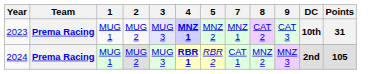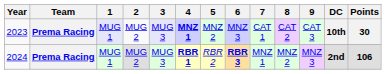 <table class="wikitable" style="text-align:center; font-size:85%;">
 <tr>
 <th>Year</th>
 <th>Team</th>
 <th>1</th>
 <th>2</th>
 <th>3</th>
 <th>4</th>
 <th>5</th>
+<th>6</th>
 <th>7</th>
 <th>8</th>
 <th>9</th>
 <th>DC</th>
 <th>Points</th>
 </tr>
 <tr>
 <td><a href='#'>2023</a></td>
 <th nowrap><a href='#'>Prema Racing</a></th>
-<td><a href='#'>MUG<br>1</a></td>
+<td style="background: lavender;"><a href='#'>MUG<br>1</a></td>
 <td><a href='#'>MUG<br>2</a></td>
 <td style="background: lavender;"><a href='#'>MUG<br>3</a></td>
 <td style="background:#CFCFFF;"><strong><a href='#'>MNZ<br>1</a></strong><br></td>
 <td style="background:#DFFFDF;"><a href='#'>MNZ<br>2</a><br></td>
-<td style="background:#DFFFDF;"><a href='#'>MNZ<br>1</a><br></td>
+<td style="background:#CFCFFF;"><a href='#'>MNZ<br>3</a><br></td>
+<td style="background:#DFFFDF;"><a href='#'>CAT<br>1</a><br></td>
 <td style="background:#EFCFFF;"><a href='#'>CAT<br>2</a><br></td>
 <td style="background:#DFFFDF;"><a href='#'>CAT<br>3</a><br></td>
 <th>10th</th>
-<th>31</th>
+<th>30</th>
 </tr>
 <tr>
 <td><a href='#'>2024</a></td>
 <th nowrap><a href='#'>Prema Racing</a></th>
 <td style="background:#DFFFDF;"><a href='#'>MUG<br>1</a><br></td>
 <td style="background:#DFDFDF;"><a href='#'>MUG<br>2</a><br></td>
 <td style="background:#DFFFDF;"><a href='#'>MUG<br>3</a><br></td>
 <td style="background:#FFFFBF;"><strong><a href='#'>RBR<br>1</a></strong><br></td>
 <td style="background:#FFFFBF;"><em><a href='#'>RBR<br>2</a></em><br></td>
-<td style="background:#DFFFDF;"><a href='#'>CAT<br>1</a><br></td>
+<td style="background:#FFDF9F;"><strong><a href='#'>RBR<br>3</a></strong><br></td>
+<td style="background:#DFFFDF;"><a href='#'>MNZ<br>1</a><br></td>
 <td style="background:#DFFFDF;"><a href='#'>MNZ<br>2</a><br></td>
 <td style="background:#EFCFFF;"><a href='#'>MNZ<br>3</a><br></td>
 <th style="background:#DFDFDF;">2nd</th>
-<th style="background:#DFDFDF;">105</th>
+<th style="background:#DFDFDF;">106</th>
 </tr>
 </table>
